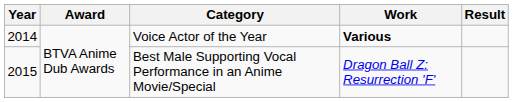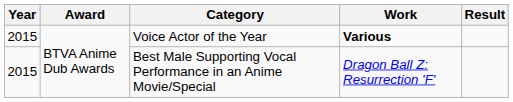 <table class="wikitable sortable">
 <tr>
 <th>Year</th>
 <th>Award</th>
 <th>Category</th>
 <th>Work</th>
 <th>Result</th>
 </tr>
 <tr>
-<td>2014</td>
+<td>2015</td>
 <td rowspan="2">BTVA Anime Dub Awards</td>
 <td>Voice Actor of the Year</td>
 <td><strong>Various</strong></td>
 <td></td>
 </tr>
 <tr>
 <td>2015</td>
 <td>Best Male Supporting Vocal Performance in an Anime Movie/Special</td>
 <td><em><a href='#'>Dragon Ball Z: Resurrection 'F'</a></em></td>
 <td></td>
 </tr>
 </table>
